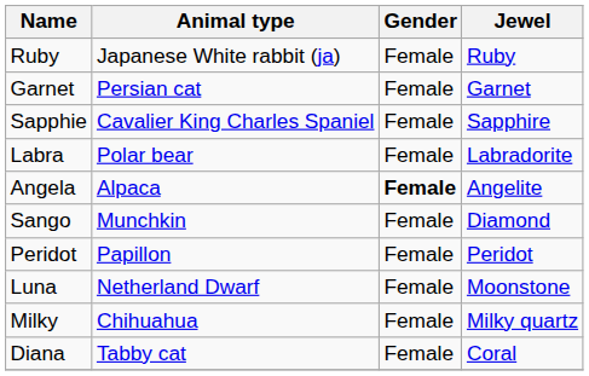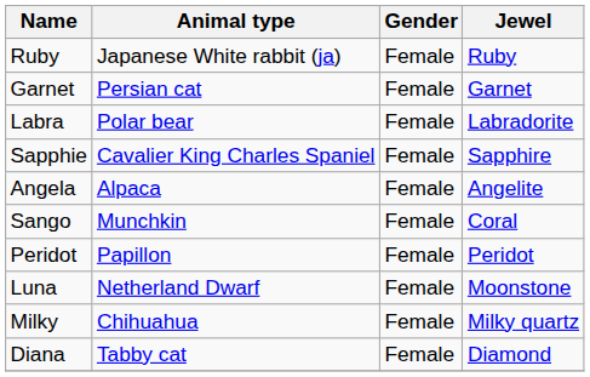 <table class="sortable wikitable">
 <tr>
 <th>Name</th>
 <th>Animal type</th>
 <th>Gender</th>
 <th>Jewel</th>
 </tr>
 <tr>
 <td>Ruby</td>
 <td>Japanese White rabbit (<a href='#'>ja</a>)</td>
 <td>Female</td>
 <td><a href='#'>Ruby</a></td>
 </tr>
 <tr>
 <td>Garnet</td>
 <td><a href='#'>Persian cat</a></td>
 <td>Female</td>
 <td><a href='#'>Garnet</a></td>
 </tr>
 <tr>
+<td>Labra</td>
+<td><a href='#'>Polar bear</a></td>
+<td>Female</td>
+<td><a href='#'>Labradorite</a></td>
+</tr>
+<tr>
 <td>Sapphie</td>
 <td><a href='#'>Cavalier King Charles Spaniel</a></td>
 <td>Female</td>
 <td><a href='#'>Sapphire</a></td>
 </tr>
 <tr>
-<td>Labra</td>
-<td><a href='#'>Polar bear</a></td>
-<td>Female</td>
-<td><a href='#'>Labradorite</a></td>
-</tr>
-<tr>
 <td>Angela</td>
 <td><a href='#'>Alpaca</a></td>
-<td><strong>Female</strong></td>
+<td>Female</td>
 <td><a href='#'>Angelite</a></td>
 </tr>
 <tr>
 <td>Sango</td>
 <td><a href='#'>Munchkin</a></td>
 <td>Female</td>
-<td><a href='#'>Diamond</a></td>
+<td><a href='#'>Coral</a></td>
 </tr>
 <tr>
 <td>Peridot</td>
 <td><a href='#'>Papillon</a></td>
 <td>Female</td>
 <td><a href='#'>Peridot</a></td>
 </tr>
 <tr>
 <td>Luna</td>
 <td><a href='#'>Netherland Dwarf</a></td>
 <td>Female</td>
 <td><a href='#'>Moonstone</a></td>
 </tr>
 <tr>
 <td>Milky</td>
 <td><a href='#'>Chihuahua</a></td>
 <td>Female</td>
 <td><a href='#'>Milky quartz</a></td>
 </tr>
 <tr>
 <td>Diana</td>
 <td><a href='#'>Tabby cat</a></td>
 <td>Female</td>
-<td><a href='#'>Coral</a></td>
+<td><a href='#'>Diamond</a></td>
 </tr>
 <tr>
 </tr>
 </table>
